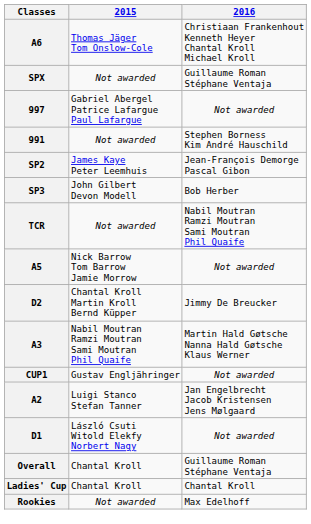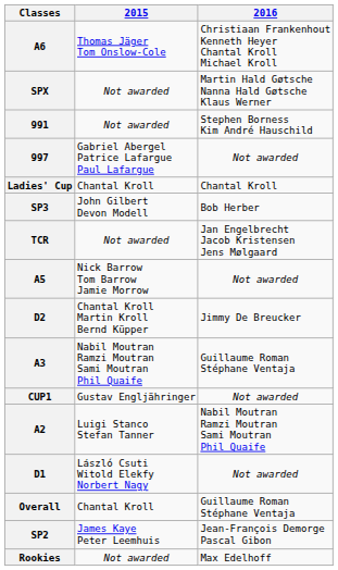 <table class="wikitable" style="font-size: 80%;">
 <tr>
 <th>Classes</th>
 <th><a href='#'>2015</a></th>
 <th><a href='#'>2016</a></th>
 </tr>
 <tr>
 <th>A6</th>
 <td> <a href='#'>Thomas Jäger</a><br> <a href='#'>Tom Onslow-Cole</a></td>
 <td> Christiaan Frankenhout<br> Kenneth Heyer<br> Chantal Kroll<br> Michael Kroll</td>
 </tr>
 <tr>
 <th>SPX</th>
 <td align=center><em>Not awarded</em></td>
-<td> Guillaume Roman<br> Stéphane Ventaja</td>
+<td> Martin Hald Gøtsche<br> Nanna Hald Gøtsche<br> Klaus Werner</td>
+</tr>
+<tr>
+<th>991</th>
+<td align=center><em>Not awarded</em></td>
+<td> Stephen Borness<br> Kim André Hauschild</td>
 </tr>
 <tr>
 <th>997</th>
 <td> Gabriel Abergel<br> Patrice Lafargue<br> <a href='#'>Paul Lafargue</a></td>
 <td align=center><em>Not awarded</em></td>
 </tr>
 <tr>
-<th>991</th>
-<td align=center><em>Not awarded</em></td>
-<td> Stephen Borness<br> Kim André Hauschild</td>
-</tr>
-<tr>
-<th>SP2</th>
-<td> <a href='#'>James Kaye</a><br> Peter Leemhuis</td>
-<td> Jean-François Demorge<br> Pascal Gibon</td>
+<th>Ladies' Cup</th>
+<td> Chantal Kroll</td>
+<td> Chantal Kroll</td>
 </tr>
 <tr>
 <th>SP3</th>
 <td> John Gilbert<br> Devon Modell</td>
 <td> Bob Herber</td>
 </tr>
 <tr>
 <th>TCR</th>
 <td align=center><em>Not awarded</em></td>
-<td> Nabil Moutran<br> Ramzi Moutran<br> Sami Moutran<br> <a href='#'>Phil Quaife</a></td>
+<td> Jan Engelbrecht<br> Jacob Kristensen<br> Jens Mølgaard</td>
 </tr>
 <tr>
 <th>A5</th>
 <td> Nick Barrow<br> Tom Barrow<br> Jamie Morrow</td>
 <td align=center><em>Not awarded</em></td>
 </tr>
 <tr>
 <th>D2</th>
 <td> Chantal Kroll<br> Martin Kroll<br> Bernd Küpper</td>
 <td> Jimmy De Breucker</td>
 </tr>
 <tr>
 <th>A3</th>
 <td> Nabil Moutran<br> Ramzi Moutran<br> Sami Moutran<br> <a href='#'>Phil Quaife</a></td>
-<td> Martin Hald Gøtsche<br> Nanna Hald Gøtsche<br> Klaus Werner</td>
+<td> Guillaume Roman<br> Stéphane Ventaja</td>
 </tr>
 <tr>
 <th>CUP1</th>
 <td> Gustav Engljähringer</td>
 <td align=center><em>Not awarded</em></td>
 </tr>
 <tr>
 <th>A2</th>
 <td> Luigi Stanco<br> Stefan Tanner</td>
-<td> Jan Engelbrecht<br> Jacob Kristensen<br> Jens Mølgaard</td>
+<td> Nabil Moutran<br> Ramzi Moutran<br> Sami Moutran<br> <a href='#'>Phil Quaife</a></td>
 </tr>
 <tr>
 <th>D1</th>
 <td> László Csuti<br> Witold Elekfy<br> <a href='#'>Norbert Nagy</a></td>
 <td align=center><em>Not awarded</em></td>
 </tr>
 <tr>
 <th>Overall</th>
 <td> Chantal Kroll</td>
 <td> Guillaume Roman<br> Stéphane Ventaja</td>
 </tr>
 <tr>
-<th>Ladies' Cup</th>
-<td> Chantal Kroll</td>
-<td> Chantal Kroll</td>
+<th>SP2</th>
+<td> <a href='#'>James Kaye</a><br> Peter Leemhuis</td>
+<td> Jean-François Demorge<br> Pascal Gibon</td>
 </tr>
 <tr>
 <th>Rookies</th>
 <td align=center><em>Not awarded</em></td>
 <td> Max Edelhoff</td>
 </tr>
 </table>
